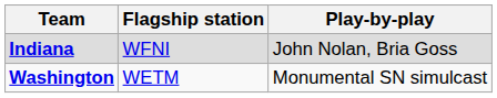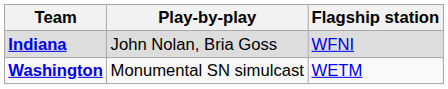 <table class="wikitable">
 <tr>
 <th>Team</th>
+<th>Play-by-play</th>
 <th>Flagship station</th>
-<th>Play-by-play</th>
 </tr>
 <tr bgcolor="#DDDDDD">
 <td><strong><a href='#'>Indiana</a></strong></td>
+<td>John Nolan, Bria Goss</td>
 <td><a href='#'>WFNI</a></td>
-<td>John Nolan, Bria Goss</td>
 </tr>
 <tr>
 <td><a href='#'><strong>Washington</strong></a></td>
+<td>Monumental SN simulcast</td>
 <td><a href='#'>WETM</a></td>
-<td>Monumental SN simulcast</td>
 </tr>
 </table>
